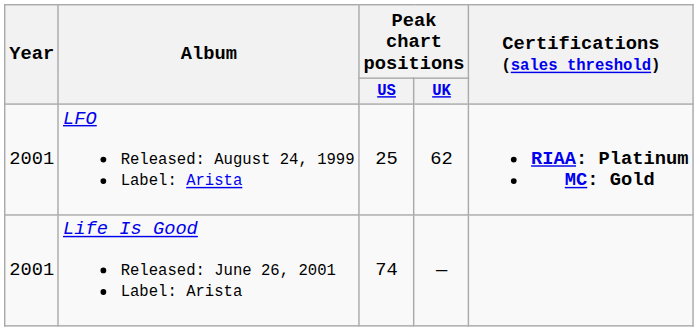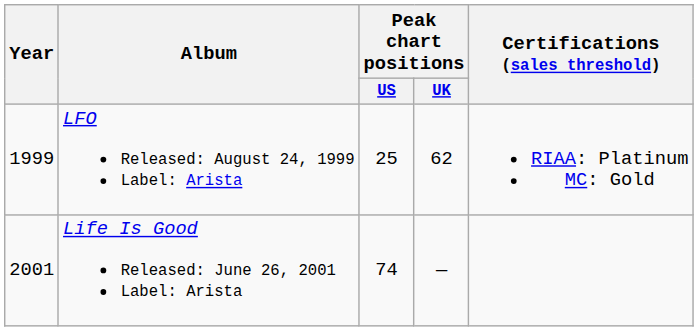 <table class="wikitable" style="text-align:center;">
 <tr>
 <th rowspan="2">Year</th>
 <th rowspan="2">Album</th>
 <th colspan="2">Peak chart positions</th>
 <th rowspan="2">Certifications<br><small>(<a href='#'>sales threshold</a>)</small></th>
 </tr>
 <tr style="font-size:smaller">
 <th style="width:30px;"><a href='#'>US</a></th>
 <th style="width:30px;"><a href='#'>UK</a><br></th>
 </tr>
 <tr>
-<td>2001</td>
+<td>1999</td>
 <td style="text-align:left;"><em><a href='#'>LFO</a></em><br><ul><li><small>Released: August 24, 1999</small></li><li><small>Label: <a href='#'>Arista</a></small></li></ul></td>
 <td>25</td>
 <td>62</td>
-<td><strong><br><ul><li><a href='#'>RIAA</a>: Platinum</li><li><a href='#'>MC</a>: Gold</li></ul></strong></td>
+<td><br><ul><li><a href='#'>RIAA</a>: Platinum</li><li><a href='#'>MC</a>: Gold</li></ul></td>
 </tr>
 <tr>
 <td>2001</td>
 <td style="text-align:left;"><em><a href='#'>Life Is Good</a></em><br><ul><li><small>Released: June 26, 2001</small></li><li><small>Label: Arista</small></li></ul></td>
 <td>74</td>
 <td>—</td>
 <td></td>
 </tr>
 </table>
